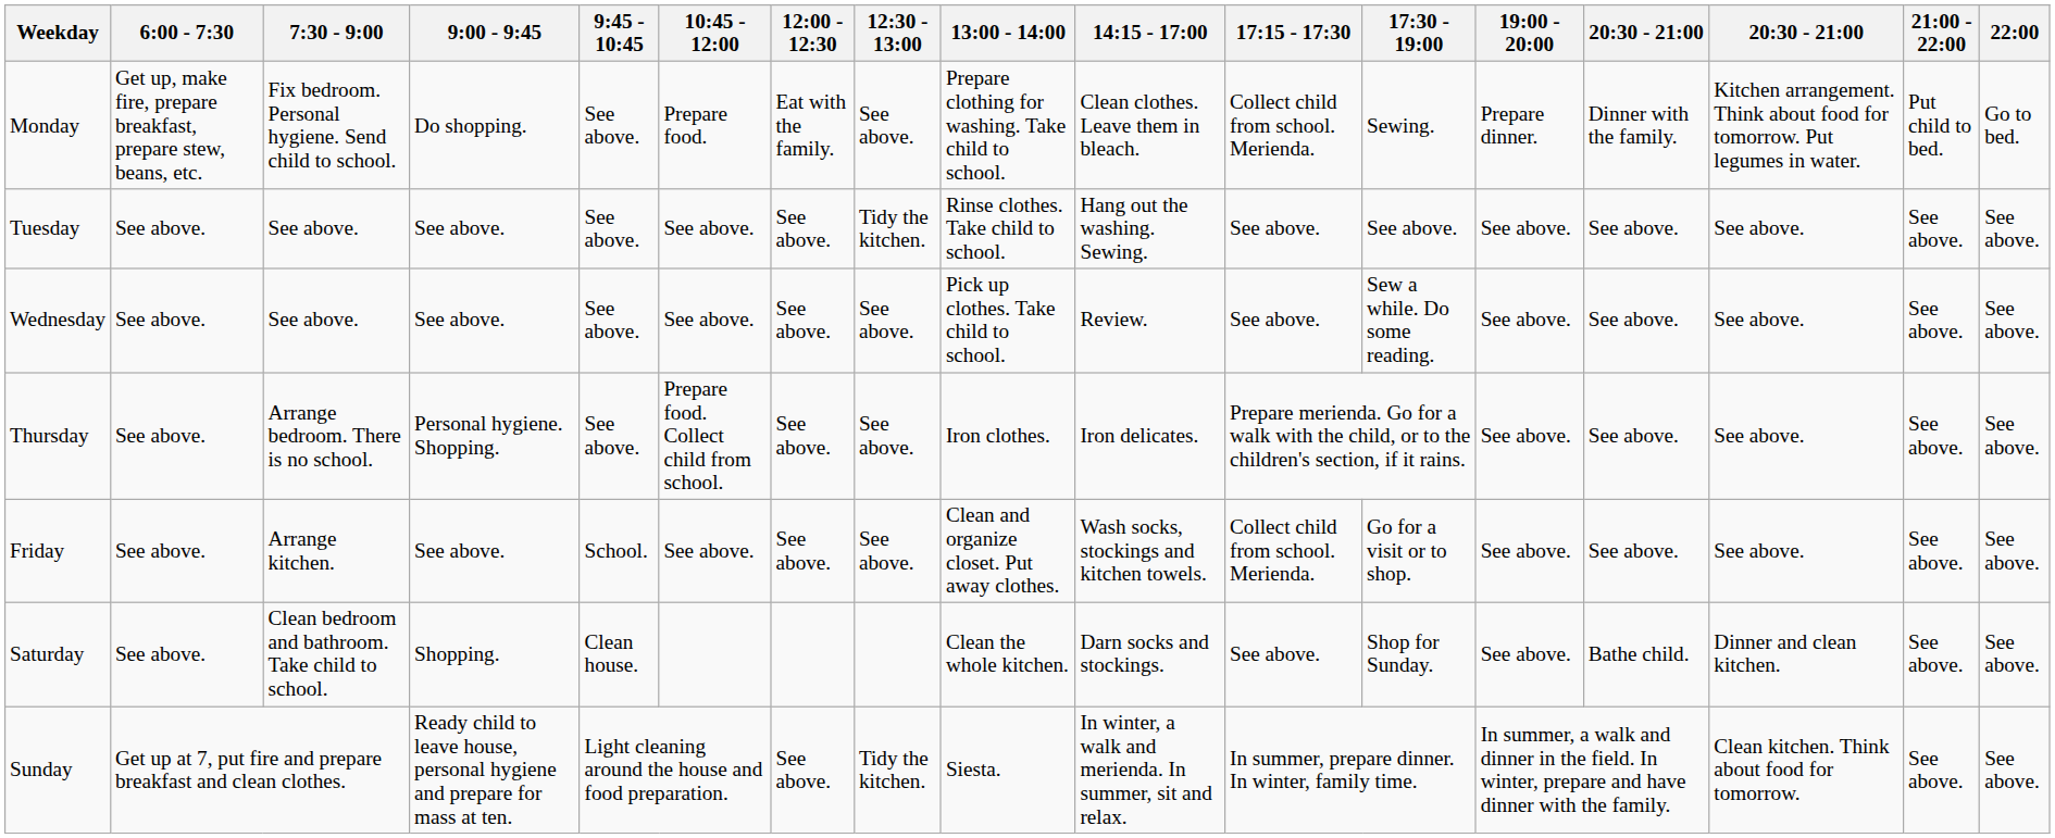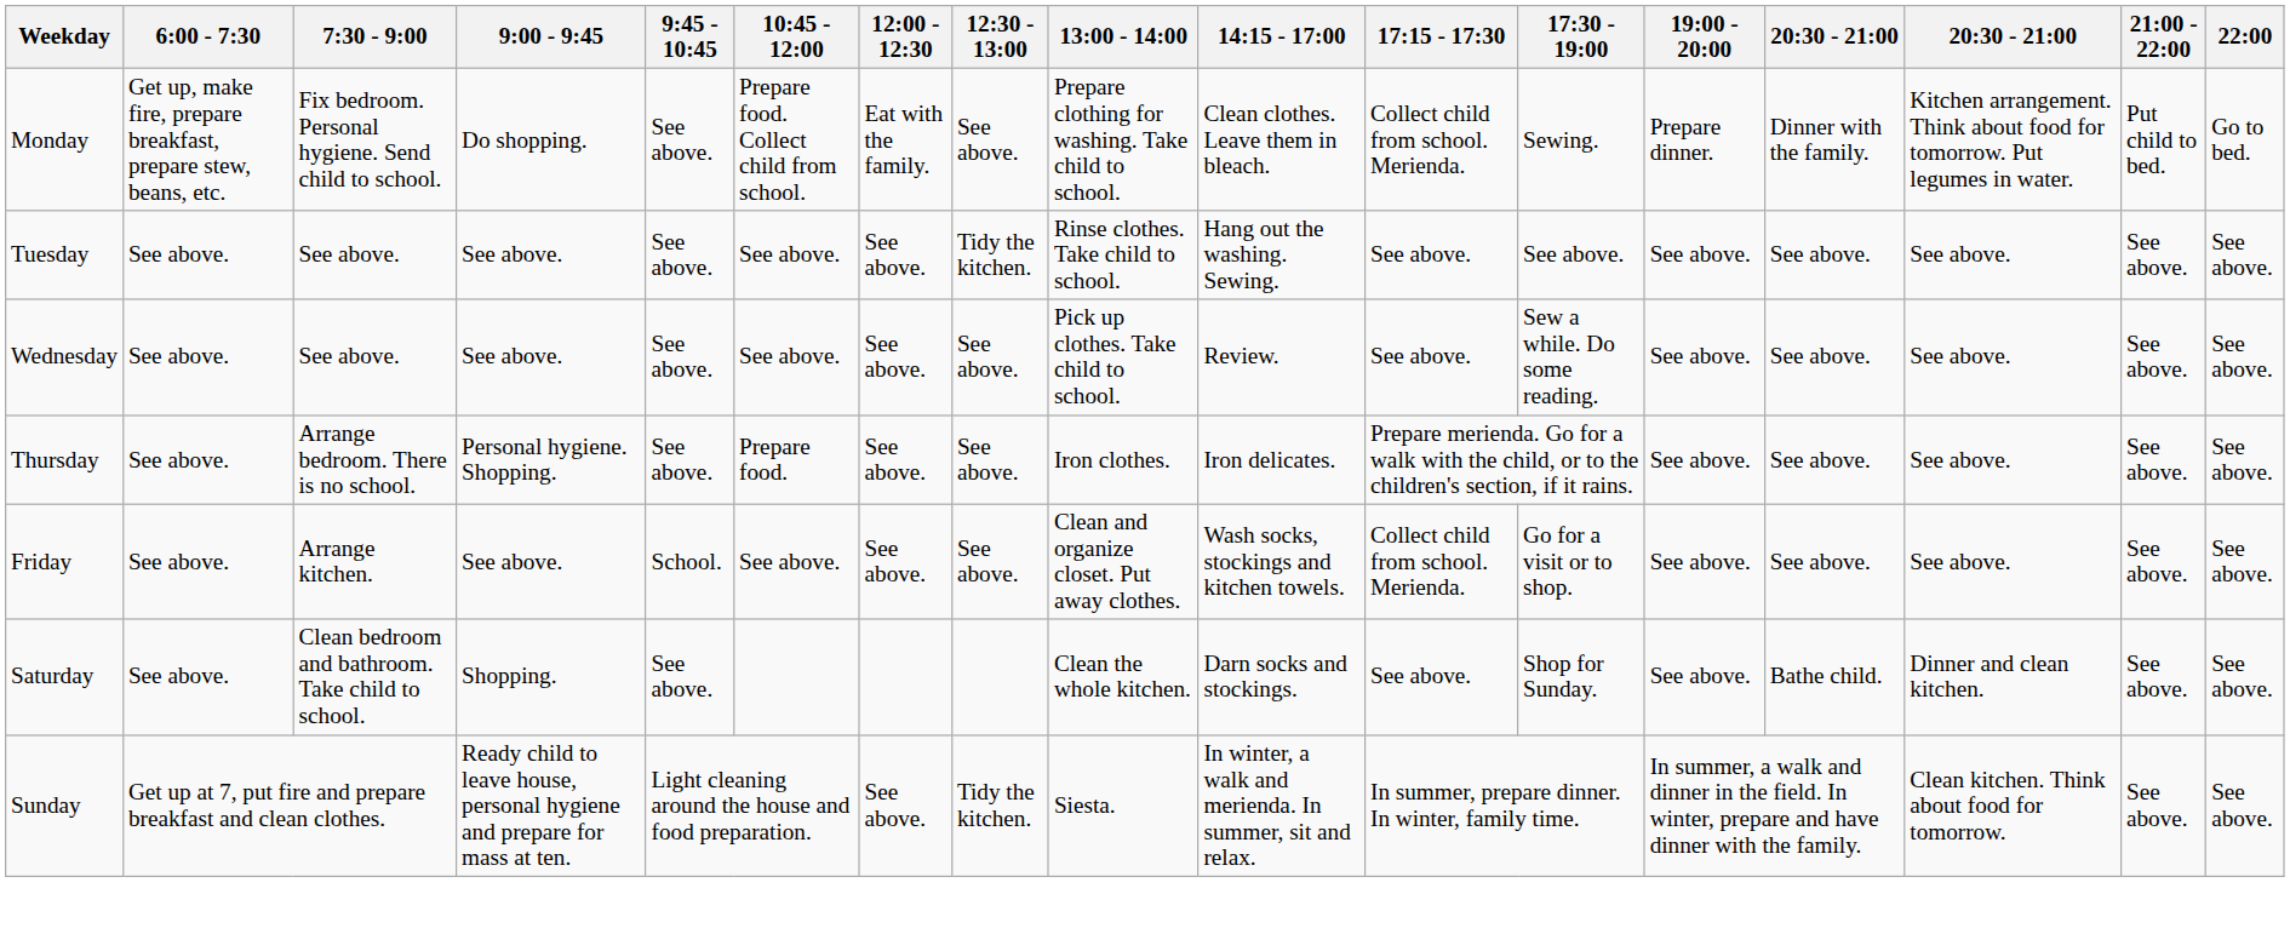 <table class="wikitable sortable">
 <tr>
 <th>Weekday</th>
 <th>6:00 - 7:30</th>
 <th>7:30 - 9:00</th>
 <th>9:00 - 9:45</th>
 <th>9:45 - 10:45</th>
 <th>10:45 - 12:00</th>
 <th>12:00 - 12:30</th>
 <th>12:30 - 13:00</th>
 <th>13:00 - 14:00</th>
 <th>14:15 - 17:00</th>
 <th>17:15 - 17:30</th>
 <th>17:30 - 19:00</th>
 <th>19:00 - 20:00</th>
 <th>20:30 - 21:00</th>
 <th>20:30 - 21:00</th>
 <th>21:00 - 22:00</th>
 <th>22:00</th>
 </tr>
 <tr>
 <td>Monday</td>
 <td>Get up, make fire, prepare breakfast, prepare stew, beans, etc.</td>
 <td>Fix bedroom. Personal hygiene. Send child to school.</td>
 <td>Do shopping.</td>
 <td>See above.</td>
-<td>Prepare food.</td>
+<td>Prepare food.  Collect child from school.</td>
 <td>Eat with the family.</td>
 <td>See above.</td>
 <td>Prepare clothing for washing.  Take child to school.</td>
 <td>Clean clothes.  Leave them in bleach.</td>
 <td>Collect child from school. Merienda.</td>
 <td>Sewing.</td>
 <td>Prepare dinner.</td>
 <td>Dinner with the family.</td>
 <td>Kitchen arrangement. Think about food for tomorrow. Put legumes in water.</td>
 <td>Put child to bed.</td>
 <td>Go to bed.</td>
 </tr>
 <tr>
 <td>Tuesday</td>
 <td>See above.</td>
 <td>See above.</td>
 <td>See above.</td>
 <td>See above.</td>
 <td>See above.</td>
 <td>See above.</td>
 <td>Tidy the kitchen.</td>
 <td>Rinse clothes.  Take child to school.</td>
 <td>Hang out the washing. Sewing.</td>
 <td>See above.</td>
 <td>See above.</td>
 <td>See above.</td>
 <td>See above.</td>
 <td>See above.</td>
 <td>See above.</td>
 <td>See above.</td>
 </tr>
 <tr>
 <td>Wednesday</td>
 <td>See above.</td>
 <td>See above.</td>
 <td>See above.</td>
 <td>See above.</td>
 <td>See above.</td>
 <td>See above.</td>
 <td>See above.</td>
 <td>Pick up clothes.  Take child to school.</td>
 <td>Review.</td>
 <td>See above.</td>
 <td>Sew a while. Do some reading.</td>
 <td>See above.</td>
 <td>See above.</td>
 <td>See above.</td>
 <td>See above.</td>
 <td>See above.</td>
 </tr>
 <tr>
 <td>Thursday</td>
 <td>See above.</td>
 <td>Arrange bedroom. There is no school.</td>
 <td>Personal hygiene.  Shopping.</td>
 <td>See above.</td>
-<td>Prepare food.  Collect child from school.</td>
+<td>Prepare food.</td>
 <td>See above.</td>
 <td>See above.</td>
 <td>Iron clothes.</td>
 <td>Iron delicates.</td>
 <td colspan="2">Prepare merienda. Go for a walk with the child, or to the children's section, if it rains.</td>
 <td>See above.</td>
 <td>See above.</td>
 <td>See above.</td>
 <td>See above.</td>
 <td>See above.</td>
 </tr>
 <tr>
 <td>Friday</td>
 <td>See above.</td>
 <td>Arrange kitchen.</td>
 <td>See above.</td>
 <td>School.</td>
 <td>See above.</td>
 <td>See above.</td>
 <td>See above.</td>
 <td>Clean and organize closet.  Put away clothes.</td>
 <td>Wash socks, stockings and kitchen towels.</td>
 <td>Collect child from school. Merienda.</td>
 <td>Go for a visit or to shop.</td>
 <td>See above.</td>
 <td>See above.</td>
 <td>See above.</td>
 <td>See above.</td>
 <td>See above.</td>
 </tr>
 <tr>
 <td>Saturday</td>
 <td>See above.</td>
 <td>Clean bedroom and bathroom.  Take child to school.</td>
 <td>Shopping.</td>
-<td>Clean house.</td>
+<td>See above.</td>
 <td></td>
 <td></td>
 <td></td>
 <td>Clean the whole kitchen.</td>
 <td>Darn socks and stockings.</td>
 <td>See above.</td>
 <td>Shop for Sunday.</td>
 <td>See above.</td>
 <td>Bathe child.</td>
 <td>Dinner and clean kitchen.</td>
 <td>See above.</td>
 <td>See above.</td>
 </tr>
 <tr>
 <td>Sunday</td>
 <td colspan="2">Get up at 7, put fire and prepare breakfast and clean clothes.</td>
 <td>Ready child to leave house, personal hygiene and prepare for mass at ten.</td>
 <td colspan="2">Light cleaning around the house and food preparation.</td>
 <td>See above.</td>
 <td>Tidy the kitchen.</td>
 <td>Siesta.</td>
 <td>In winter, a walk and merienda.  In summer, sit and relax.</td>
 <td colspan="2">In summer, prepare dinner. In winter, family time.</td>
 <td colspan="2">In summer, a walk and dinner in the field.  In winter, prepare and have dinner with the family.</td>
 <td>Clean kitchen.  Think about food for tomorrow.</td>
 <td>See above.</td>
 <td>See above.</td>
 </tr>
 </table>
